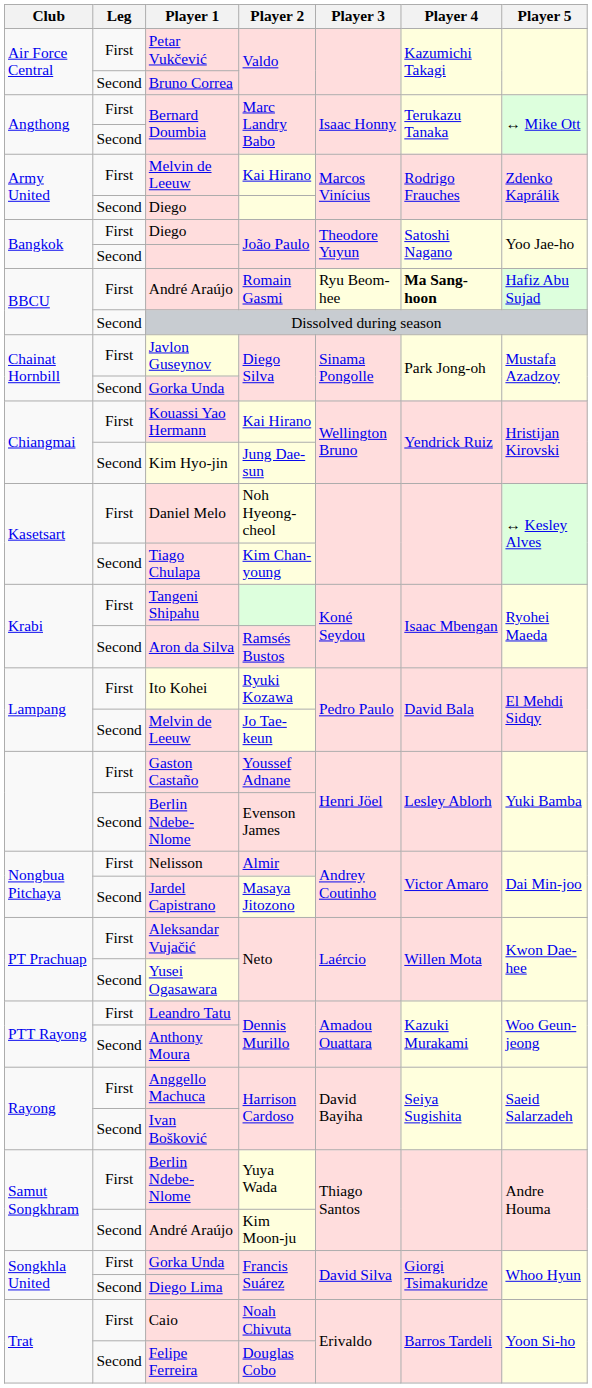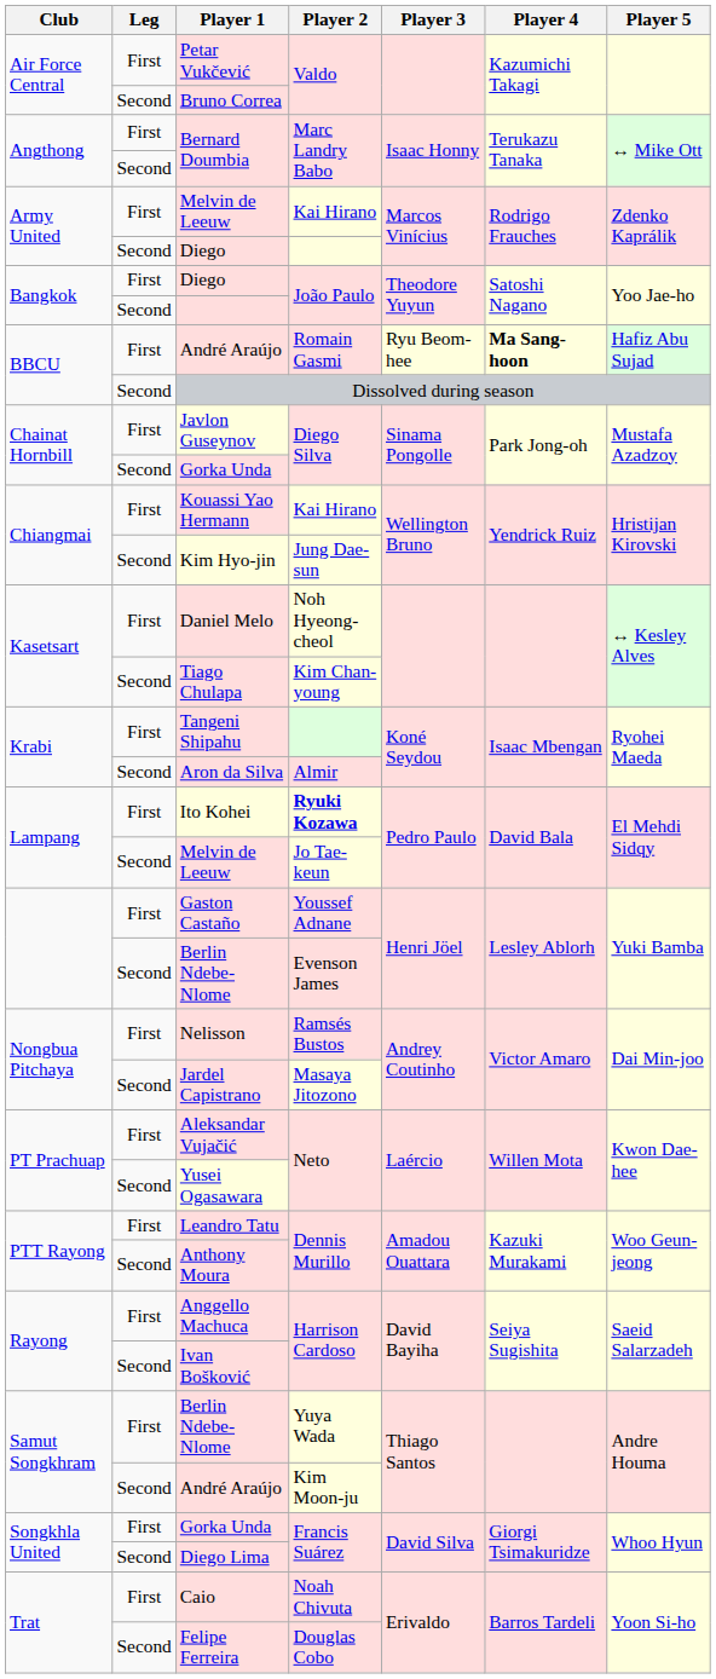 <table class="wikitable" style="text-align:left">
 <tr>
 <th>Club</th>
 <th>Leg</th>
 <th>Player 1</th>
 <th>Player 2</th>
 <th>Player 3</th>
 <th>Player 4</th>
 <th>Player 5</th>
 </tr>
 <tr>
 <td rowspan="2"><a href='#'>Air Force Central</a></td>
 <td align="center">First</td>
 <td bgcolor="#ffdddd"> <a href='#'>Petar Vukčević</a> </td>
 <td bgcolor="#ffdddd" rowspan="2"> <a href='#'>Valdo</a></td>
 <td bgcolor="#ffdddd" rowspan="2"></td>
 <td bgcolor="#ffffdd" rowspan="2"> <a href='#'>Kazumichi Takagi</a></td>
 <td bgcolor="#ffffdd" rowspan="2"></td>
 </tr>
 <tr>
 <td align="center">Second</td>
 <td bgcolor="#ffdddd"> <a href='#'>Bruno Correa</a> </td>
 </tr>
 <tr>
 <td rowspan="2"><a href='#'>Angthong</a></td>
 <td align="center">First</td>
 <td bgcolor="#ffdddd" rowspan="2"> <a href='#'>Bernard Doumbia</a></td>
 <td bgcolor="#ffdddd" rowspan="2"> <a href='#'>Marc Landry Babo</a></td>
 <td bgcolor="#ffdddd" rowspan="2"> <a href='#'>Isaac Honny</a></td>
 <td bgcolor="#ffffdd" rowspan="2"> <a href='#'>Terukazu Tanaka</a></td>
 <td bgcolor="#ddffdd" rowspan="2">↔ <a href='#'>Mike Ott</a></td>
 </tr>
 <tr>
 <td align="center">Second</td>
 </tr>
 <tr>
 <td rowspan="2"><a href='#'>Army United</a></td>
 <td align="center">First</td>
 <td bgcolor="#ffdddd"> <a href='#'>Melvin de Leeuw</a> </td>
 <td bgcolor="#ffffdd"> <a href='#'>Kai Hirano</a> </td>
 <td bgcolor="#ffdddd" rowspan="2"> <a href='#'>Marcos Vinícius</a></td>
 <td bgcolor="#ffdddd" rowspan="2"> <a href='#'>Rodrigo Frauches</a></td>
 <td bgcolor="#ffdddd" rowspan="2"> <a href='#'>Zdenko Kaprálik</a></td>
 </tr>
 <tr>
 <td align="center">Second</td>
 <td bgcolor="#ffdddd"> Diego </td>
 <td bgcolor="#ffffdd"></td>
 </tr>
 <tr>
 <td rowspan="2"><a href='#'>Bangkok</a></td>
 <td align="center">First</td>
 <td bgcolor="#ffdddd"> Diego </td>
 <td bgcolor="#ffdddd" rowspan="2"> <a href='#'>João Paulo</a></td>
 <td bgcolor="#ffdddd" rowspan="2"> <a href='#'>Theodore Yuyun</a></td>
 <td bgcolor="#ffffdd" rowspan="2"> <a href='#'>Satoshi Nagano</a></td>
 <td bgcolor="#ffffdd" rowspan="2"> Yoo Jae-ho</td>
 </tr>
 <tr>
 <td align="center">Second</td>
 <td bgcolor="#ffdddd"></td>
 </tr>
 <tr>
 <td rowspan="2"><a href='#'>BBCU</a></td>
 <td align="center">First</td>
 <td bgcolor="#ffdddd"> André Araújo </td>
 <td bgcolor="#ffdddd"> <a href='#'>Romain Gasmi</a> </td>
 <td bgcolor="#ffffdd"> Ryu Beom-hee </td>
 <td bgcolor="#ffffdd"><strong> Ma Sang-hoon </strong></td>
 <td bgcolor="#ddffdd"> <a href='#'>Hafiz Abu Sujad</a> </td>
 </tr>
 <tr>
 <td align="center">Second</td>
 <td bgcolor="#c8ccd1" colspan="5" align="center">Dissolved during season</td>
 </tr>
 <tr>
 <td rowspan="2"><a href='#'>Chainat Hornbill</a></td>
 <td align="center">First</td>
 <td bgcolor="#ffffdd"> <a href='#'>Javlon Guseynov</a> </td>
 <td bgcolor="#ffdddd" rowspan="2"> <a href='#'>Diego Silva</a></td>
 <td bgcolor="#ffdddd" rowspan="2"> <a href='#'>Sinama Pongolle</a></td>
 <td bgcolor="#ffffdd" rowspan="2"> Park Jong-oh</td>
 <td bgcolor="#ffffdd" rowspan="2"> <a href='#'>Mustafa Azadzoy</a></td>
 </tr>
 <tr>
 <td align="center">Second</td>
 <td bgcolor="#ffdddd"> <a href='#'>Gorka Unda</a> </td>
 </tr>
 <tr>
 <td rowspan="2"><a href='#'>Chiangmai</a></td>
 <td align="center">First</td>
 <td bgcolor="#ffdddd"> <a href='#'>Kouassi Yao Hermann</a> </td>
 <td bgcolor="#ffffdd"> <a href='#'>Kai Hirano</a> </td>
 <td bgcolor="#ffdddd" rowspan="2"> <a href='#'>Wellington Bruno</a></td>
 <td bgcolor="#ffdddd" rowspan="2"> <a href='#'>Yendrick Ruiz</a></td>
 <td bgcolor="#ffdddd" rowspan="2"> <a href='#'>Hristijan Kirovski</a></td>
 </tr>
 <tr>
 <td align="center">Second</td>
 <td bgcolor="#ffffdd"> Kim Hyo-jin </td>
 <td bgcolor="#ffffdd"> <a href='#'>Jung Dae-sun</a> </td>
 </tr>
 <tr>
 <td rowspan="2"><a href='#'>Kasetsart</a></td>
 <td align="center">First</td>
 <td bgcolor="#ffdddd"> Daniel Melo </td>
 <td bgcolor="#ffffdd"> Noh Hyeong-cheol </td>
 <td bgcolor="#ffdddd" rowspan="2"></td>
 <td bgcolor="#ffdddd" rowspan="2"></td>
 <td bgcolor="#ddffdd" rowspan="2">↔ <a href='#'>Kesley Alves</a></td>
 </tr>
 <tr>
 <td align="center">Second</td>
 <td bgcolor="#ffdddd"> <a href='#'>Tiago Chulapa</a> </td>
 <td bgcolor="#ffffdd"> <a href='#'>Kim Chan-young</a> </td>
 </tr>
 <tr>
 <td rowspan="2"><a href='#'>Krabi</a></td>
 <td align="center">First</td>
 <td bgcolor="#ffdddd"> <a href='#'>Tangeni Shipahu</a> </td>
 <td bgcolor="#ddffdd"></td>
 <td bgcolor="#ffdddd" rowspan="2"> <a href='#'>Koné Seydou</a></td>
 <td bgcolor="#ffdddd" rowspan="2"> <a href='#'>Isaac Mbengan</a></td>
 <td bgcolor="#ffffdd" rowspan="2"> <a href='#'>Ryohei Maeda</a></td>
 </tr>
 <tr>
 <td align="center">Second</td>
 <td bgcolor="#ffdddd"> <a href='#'>Aron da Silva</a> </td>
-<td bgcolor="#ffdddd"> <a href='#'>Ramsés Bustos</a> </td>
+<td bgcolor="#ffdddd"> <a href='#'>Almir</a> </td>
 </tr>
 <tr>
 <td rowspan="2"><a href='#'>Lampang</a></td>
 <td align="center">First</td>
 <td bgcolor="#ffffdd"> Ito Kohei </td>
-<td bgcolor="#ffffdd"> <a href='#'>Ryuki Kozawa</a> </td>
+<td bgcolor="#ffffdd"><strong> <a href='#'>Ryuki Kozawa</a> </strong></td>
 <td bgcolor="#ffdddd" rowspan="2"> <a href='#'>Pedro Paulo</a></td>
 <td bgcolor="#ffdddd" rowspan="2"> <a href='#'>David Bala</a></td>
 <td bgcolor="#ffdddd" rowspan="2"> <a href='#'>El Mehdi Sidqy</a></td>
 </tr>
 <tr>
 <td align="center">Second</td>
 <td bgcolor="#ffdddd"> <a href='#'>Melvin de Leeuw</a> </td>
 <td bgcolor="#ffffdd"> <a href='#'>Jo Tae-keun</a> </td>
 </tr>
 <tr>
 <td rowspan="2"></td>
 <td align="center">First</td>
 <td bgcolor="#ffdddd"> <a href='#'>Gaston Castaño</a> </td>
 <td bgcolor="#ffdddd"> <a href='#'>Youssef Adnane</a> </td>
 <td bgcolor="#ffdddd" rowspan="2"> <a href='#'>Henri Jöel</a></td>
 <td bgcolor="#ffdddd" rowspan="2"> <a href='#'>Lesley Ablorh</a></td>
 <td bgcolor="#ffffdd" rowspan="2"> <a href='#'>Yuki Bamba</a></td>
 </tr>
 <tr>
 <td align="center">Second</td>
 <td bgcolor="#ffdddd"> <a href='#'>Berlin Ndebe-Nlome</a> </td>
 <td bgcolor="#ffdddd"> Evenson James </td>
 </tr>
 <tr>
 <td rowspan="2"><a href='#'>Nongbua Pitchaya</a></td>
 <td align="center">First</td>
 <td bgcolor="#ffdddd"> Nelisson </td>
-<td bgcolor="#ffdddd"> <a href='#'>Almir</a> </td>
+<td bgcolor="#ffdddd"> <a href='#'>Ramsés Bustos</a> </td>
 <td bgcolor="#ffdddd" rowspan="2"> <a href='#'>Andrey Coutinho</a></td>
 <td bgcolor="#ffdddd" rowspan="2"> <a href='#'>Victor Amaro</a></td>
 <td bgcolor="#ffffdd" rowspan="2"> <a href='#'>Dai Min-joo</a></td>
 </tr>
 <tr>
 <td align="center">Second</td>
 <td bgcolor="#ffdddd"> <a href='#'>Jardel Capistrano</a> </td>
 <td bgcolor="#ffffdd"> <a href='#'>Masaya Jitozono</a> </td>
 </tr>
 <tr>
 <td rowspan="2"><a href='#'>PT Prachuap</a></td>
 <td align="center">First</td>
 <td bgcolor="#ffdddd"> <a href='#'>Aleksandar Vujačić</a> </td>
 <td bgcolor="#ffdddd" rowspan="2"> Neto</td>
 <td bgcolor="#ffdddd" rowspan="2"> <a href='#'>Laércio</a></td>
 <td bgcolor="#ffdddd" rowspan="2"> <a href='#'>Willen Mota</a></td>
 <td bgcolor="#ffffdd" rowspan="2"> <a href='#'>Kwon Dae-hee</a></td>
 </tr>
 <tr>
 <td align="center">Second</td>
 <td bgcolor="#ffffdd"> <a href='#'>Yusei Ogasawara</a> </td>
 </tr>
 <tr>
 <td rowspan="2"><a href='#'>PTT Rayong</a></td>
 <td align="center">First</td>
 <td bgcolor="#ffdddd"> <a href='#'>Leandro Tatu</a> </td>
 <td bgcolor="#ffdddd" rowspan="2"> <a href='#'>Dennis Murillo</a></td>
 <td bgcolor="#ffdddd" rowspan="2"> <a href='#'>Amadou Ouattara</a></td>
 <td bgcolor="#ffffdd" rowspan="2"> <a href='#'>Kazuki Murakami</a></td>
 <td bgcolor="#ffffdd" rowspan="2"> <a href='#'>Woo Geun-jeong</a></td>
 </tr>
 <tr>
 <td align="center">Second</td>
 <td bgcolor="#ffdddd"> <a href='#'>Anthony Moura</a> </td>
 </tr>
 <tr>
 <td rowspan="2"><a href='#'>Rayong</a></td>
 <td align="center">First</td>
 <td bgcolor="#ffdddd"> <a href='#'>Anggello Machuca</a> </td>
 <td bgcolor="#ffdddd" rowspan="2"> <a href='#'>Harrison Cardoso</a></td>
 <td bgcolor="#ffdddd" rowspan="2"> David Bayiha</td>
 <td bgcolor="#ffffdd" rowspan="2"> <a href='#'>Seiya Sugishita</a></td>
 <td bgcolor="#ffffdd" rowspan="2"> <a href='#'>Saeid Salarzadeh</a></td>
 </tr>
 <tr>
 <td align="center">Second</td>
 <td bgcolor="#ffdddd"> <a href='#'>Ivan Bošković</a> </td>
 </tr>
 <tr>
 <td rowspan="2"><a href='#'>Samut Songkhram</a></td>
 <td align="center">First</td>
 <td bgcolor="#ffdddd"> <a href='#'>Berlin Ndebe-Nlome</a> </td>
 <td bgcolor="#ffffdd"> Yuya Wada </td>
 <td bgcolor="#ffdddd" rowspan="2"> Thiago Santos</td>
 <td bgcolor="#ffdddd" rowspan="2"></td>
 <td bgcolor="#ffdddd" rowspan="2"> Andre Houma</td>
 </tr>
 <tr>
 <td align="center">Second</td>
 <td bgcolor="#ffdddd"> André Araújo </td>
 <td bgcolor="#ffffdd"> Kim Moon-ju </td>
 </tr>
 <tr>
 <td rowspan="2"><a href='#'>Songkhla United</a></td>
 <td align="center">First</td>
 <td bgcolor="#ffdddd"> <a href='#'>Gorka Unda</a> </td>
 <td bgcolor="#ffdddd" rowspan="2"> <a href='#'>Francis Suárez</a></td>
 <td bgcolor="#ffdddd" rowspan="2"> <a href='#'>David Silva</a></td>
 <td bgcolor="#ffdddd" rowspan="2"> <a href='#'>Giorgi Tsimakuridze</a></td>
 <td bgcolor="#ffffdd" rowspan="2"> <a href='#'>Whoo Hyun</a></td>
 </tr>
 <tr>
 <td align="center">Second</td>
 <td bgcolor="#ffdddd"> <a href='#'>Diego Lima</a> </td>
 </tr>
 <tr>
 <td rowspan="2"><a href='#'>Trat</a></td>
 <td align="center">First</td>
 <td bgcolor="#ffdddd"> Caio </td>
 <td bgcolor="#ffdddd"> <a href='#'>Noah Chivuta</a> </td>
 <td bgcolor="#ffdddd" rowspan="2"> Erivaldo</td>
 <td bgcolor="#ffdddd" rowspan="2"> <a href='#'>Barros Tardeli</a></td>
 <td bgcolor="#ffffdd" rowspan="2"> <a href='#'>Yoon Si-ho</a></td>
 </tr>
 <tr>
 <td align="center">Second</td>
 <td bgcolor="#ffdddd"> <a href='#'>Felipe Ferreira</a> </td>
 <td bgcolor="#ffdddd"> <a href='#'>Douglas Cobo</a> </td>
 </tr>
 </table>
